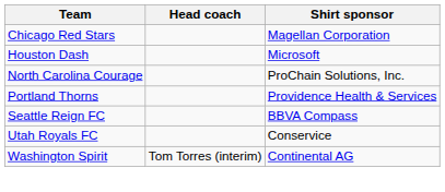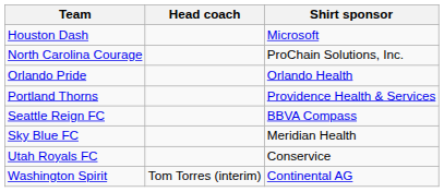 <table class="wikitable sortable" style="text-align: left;">
 <tr>
 <th>Team</th>
 <th>Head coach</th>
 <th>Shirt sponsor</th>
-</tr>
-<tr>
-<td><a href='#'>Chicago Red Stars</a></td>
-<td> </td>
-<td><a href='#'>Magellan Corporation</a></td>
 </tr>
 <tr>
 <td><a href='#'>Houston Dash</a></td>
 <td> </td>
 <td><a href='#'>Microsoft</a></td>
 </tr>
 <tr>
 <td><a href='#'>North Carolina Courage</a></td>
 <td> </td>
 <td>ProChain Solutions, Inc.</td>
 </tr>
 <tr>
+<td><a href='#'>Orlando Pride</a></td>
+<td> </td>
+<td><a href='#'>Orlando Health</a></td>
+</tr>
+<tr>
 <td><a href='#'>Portland Thorns</a></td>
 <td> </td>
 <td><a href='#'>Providence Health & Services</a></td>
 </tr>
 <tr>
 <td><a href='#'>Seattle Reign FC</a></td>
 <td> </td>
 <td><a href='#'>BBVA Compass</a></td>
+</tr>
+<tr>
+<td><a href='#'>Sky Blue FC</a></td>
+<td> </td>
+<td>Meridian Health</td>
 </tr>
 <tr>
 <td><a href='#'>Utah Royals FC</a></td>
 <td> </td>
 <td>Conservice</td>
 </tr>
 <tr>
 <td><a href='#'>Washington Spirit</a></td>
 <td> Tom Torres (interim)</td>
 <td><a href='#'>Continental AG</a></td>
 </tr>
 </table>
